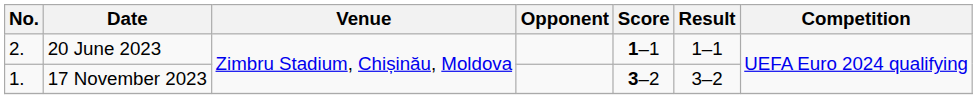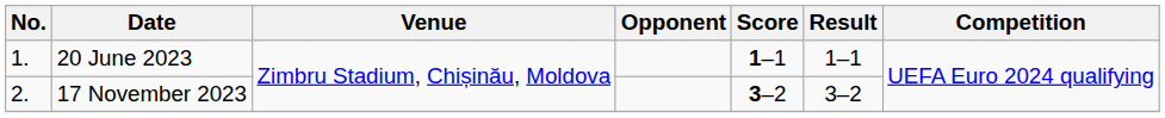 <table class="wikitable">
 <tr>
 <th>No.</th>
 <th>Date</th>
 <th>Venue</th>
 <th>Opponent</th>
 <th>Score</th>
 <th>Result</th>
 <th>Competition</th>
 </tr>
 <tr>
-<td>2.</td>
+<td>1.</td>
 <td>20 June 2023</td>
 <td rowspan=2><a href='#'>Zimbru Stadium</a>, <a href='#'>Chișinău</a>, <a href='#'>Moldova</a></td>
 <td></td>
 <td align=center><strong>1</strong>–1</td>
 <td align=center>1–1</td>
 <td rowspan=2><a href='#'>UEFA Euro 2024 qualifying</a></td>
 </tr>
 <tr>
-<td>1.</td>
+<td>2.</td>
 <td>17 November 2023</td>
 <td></td>
 <td align=center><strong>3</strong>–2</td>
 <td align=center>3–2</td>
 </tr>
 <tr>
 </tr>
 </table>
